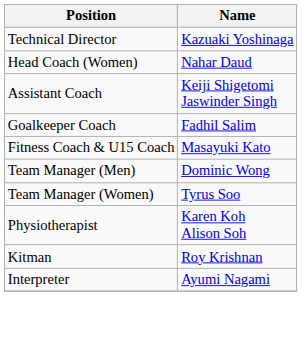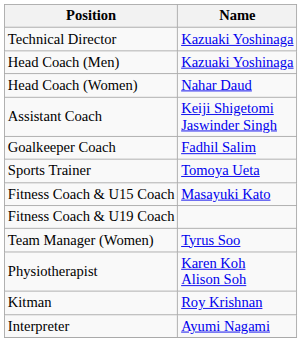 <table class="wikitable">
 <tr>
 <th>Position</th>
 <th>Name</th>
 </tr>
 <tr>
 <td>Technical Director</td>
+<td> <a href='#'>Kazuaki Yoshinaga</a></td>
+</tr>
+<tr>
+<td>Head Coach (Men)</td>
 <td> <a href='#'>Kazuaki Yoshinaga</a></td>
 </tr>
 <tr>
 <td>Head Coach (Women)</td>
 <td> <a href='#'>Nahar Daud</a></td>
 </tr>
 <tr>
 <td>Assistant Coach</td>
 <td> <a href='#'>Keiji Shigetomi</a> <br>  <a href='#'>Jaswinder Singh</a></td>
 </tr>
 <tr>
 <td>Goalkeeper Coach</td>
 <td> <a href='#'>Fadhil Salim</a></td>
 </tr>
 <tr>
+<td>Sports Trainer</td>
+<td> <a href='#'>Tomoya Ueta</a></td>
+</tr>
+<tr>
 <td>Fitness Coach & U15 Coach</td>
 <td> <a href='#'>Masayuki Kato</a></td>
 </tr>
 <tr>
-<td>Team Manager (Men)</td>
-<td> <a href='#'>Dominic Wong</a></td>
+<td>Fitness Coach & U19 Coach</td>
+<td></td>
 </tr>
 <tr>
 <td>Team Manager (Women)</td>
 <td> <a href='#'>Tyrus Soo</a></td>
 </tr>
 <tr>
 <td>Physiotherapist</td>
 <td> <a href='#'>Karen Koh</a> <br>  <a href='#'>Alison Soh</a></td>
 </tr>
 <tr>
 <td>Kitman</td>
 <td> <a href='#'>Roy Krishnan</a></td>
 </tr>
 <tr>
 <td>Interpreter</td>
 <td> <a href='#'>Ayumi Nagami</a></td>
 </tr>
 <tr>
 </tr>
 </table>
